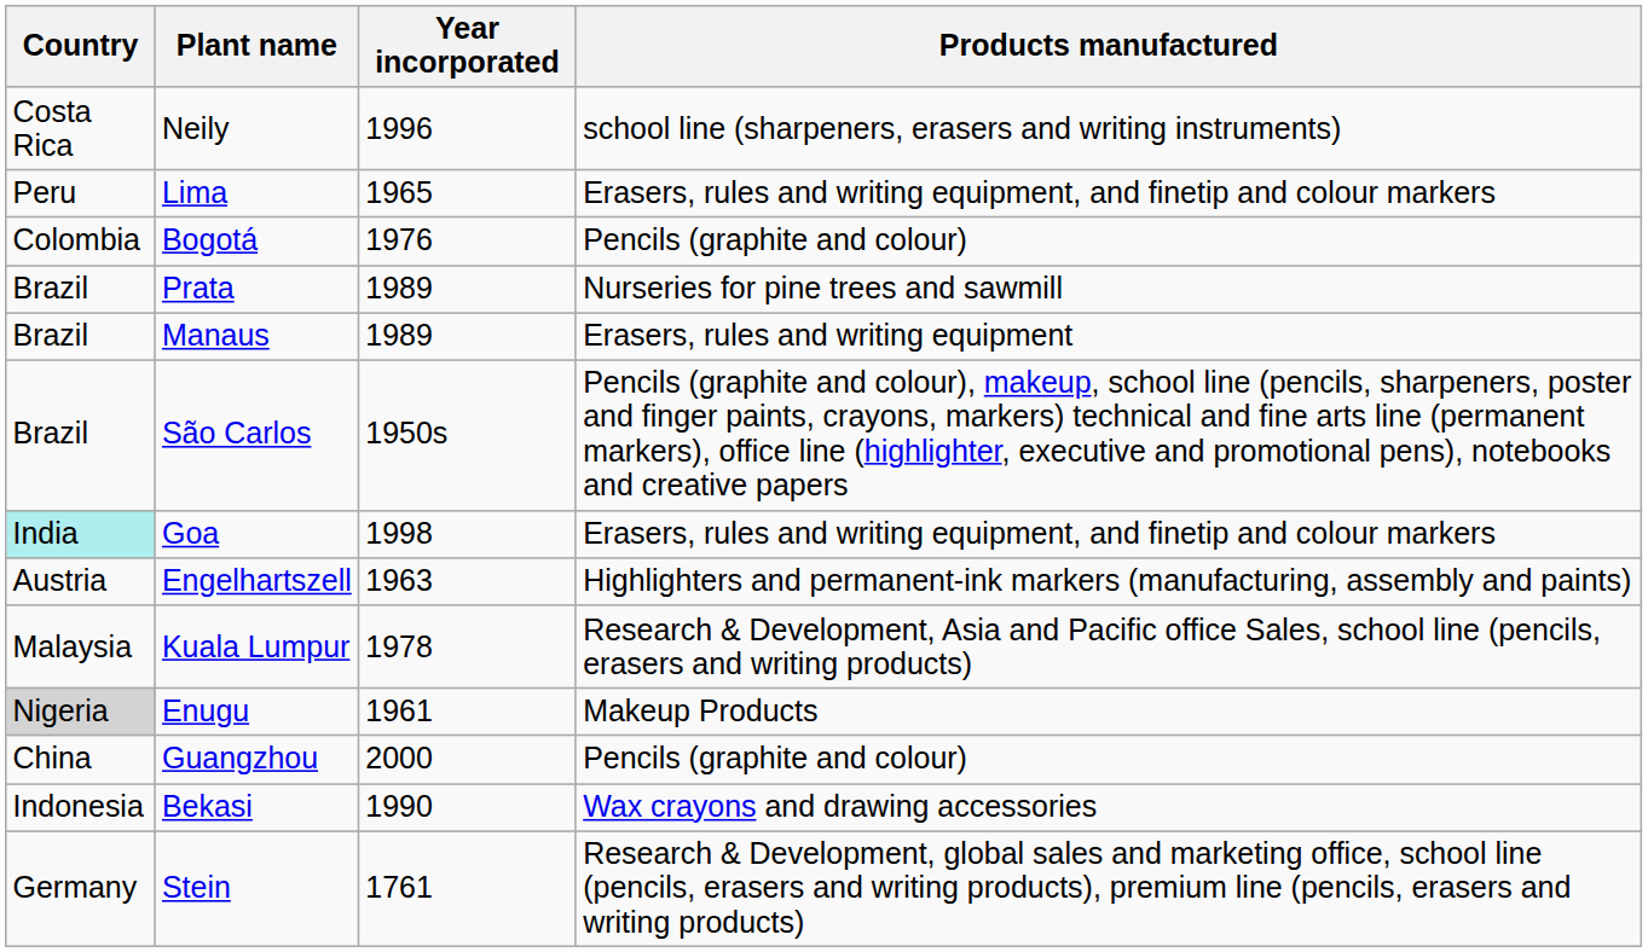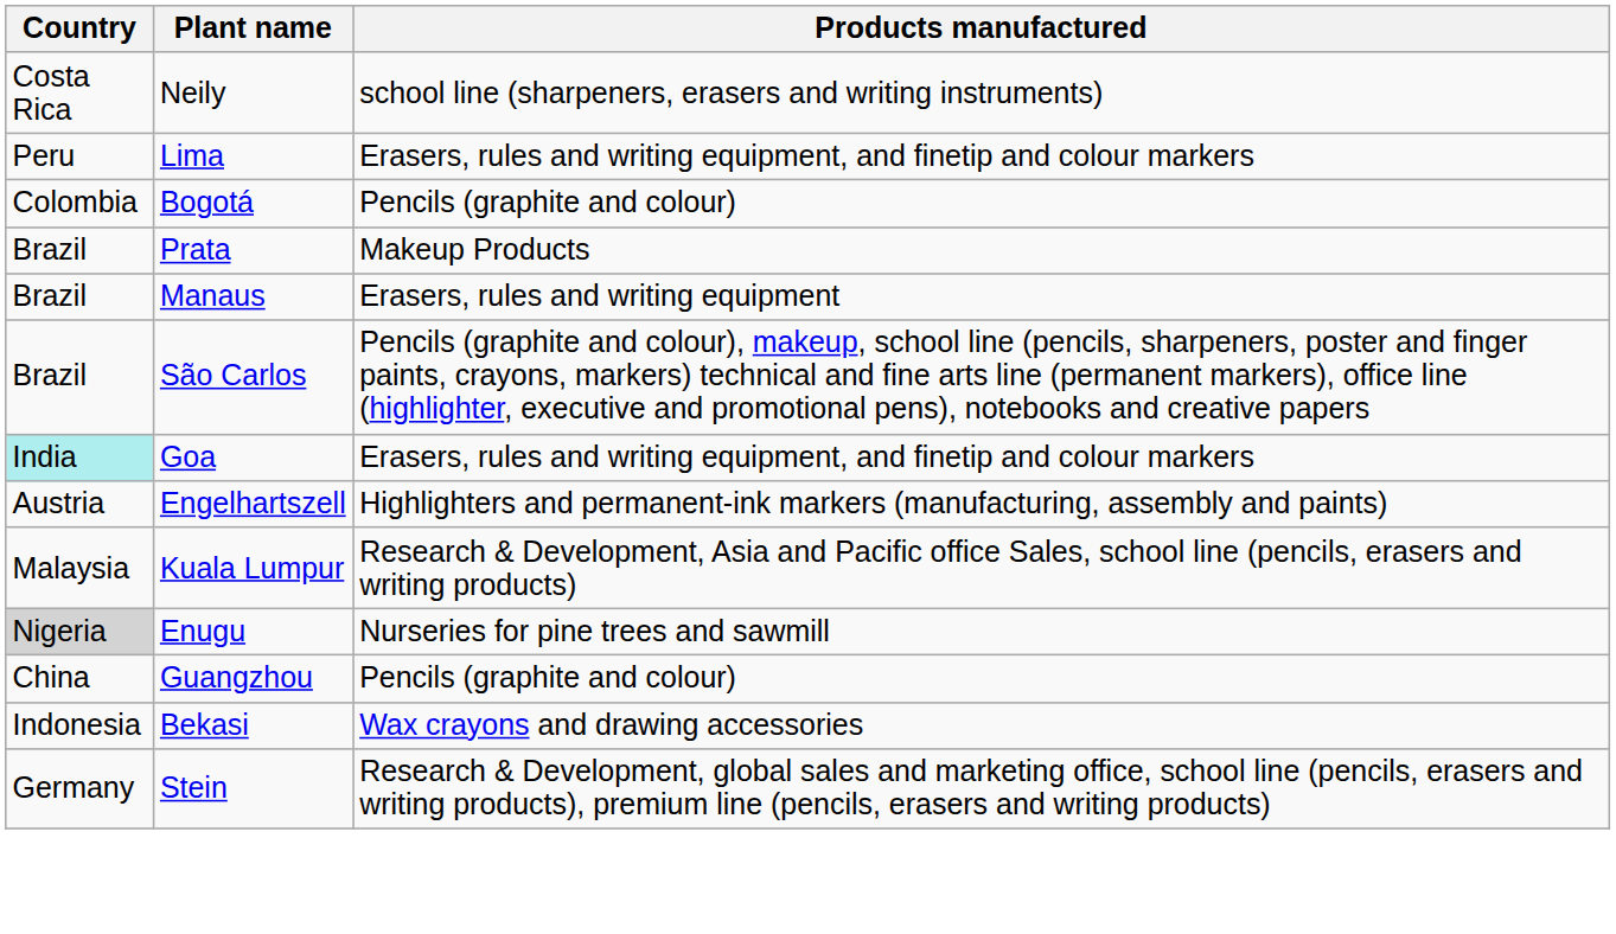 <table class="wikitable sortable">
 <tr>
 <th>Country</th>
 <th>Plant name</th>
-<th>Year incorporated</th>
 <th>Products manufactured</th>
 </tr>
 <tr>
 <td>Costa Rica</td>
 <td>Neily</td>
-<td>1996</td>
 <td>school line (sharpeners, erasers and writing instruments)</td>
 </tr>
 <tr>
 <td>Peru</td>
 <td><a href='#'>Lima</a></td>
-<td>1965</td>
 <td>Erasers, rules and writing equipment, and finetip and colour markers</td>
 </tr>
 <tr>
 <td>Colombia</td>
 <td><a href='#'>Bogotá</a></td>
-<td>1976</td>
 <td>Pencils (graphite and colour)</td>
 </tr>
 <tr>
 <td>Brazil</td>
 <td><a href='#'>Prata</a></td>
-<td>1989</td>
-<td>Nurseries for pine trees and sawmill</td>
+<td>Makeup Products</td>
 </tr>
 <tr>
 <td>Brazil</td>
 <td><a href='#'>Manaus</a></td>
-<td>1989</td>
 <td>Erasers, rules and writing equipment</td>
 </tr>
 <tr>
 <td>Brazil</td>
 <td><a href='#'>São Carlos</a></td>
-<td>1950s</td>
 <td>Pencils (graphite and colour), <a href='#'>makeup</a>, school line (pencils, sharpeners, poster and finger paints, crayons, markers) technical and fine arts line (permanent markers), office line (<a href='#'>highlighter</a>, executive and promotional pens), notebooks and creative papers</td>
 </tr>
 <tr>
 <td style="background: paleturquoise;">India</td>
 <td><a href='#'>Goa</a></td>
-<td>1998</td>
 <td>Erasers, rules and writing equipment, and finetip and colour markers</td>
 </tr>
 <tr>
 <td>Austria</td>
 <td><a href='#'>Engelhartszell</a></td>
-<td>1963</td>
 <td>Highlighters and permanent-ink markers (manufacturing, assembly and paints)</td>
 </tr>
 <tr>
 <td>Malaysia</td>
 <td><a href='#'>Kuala Lumpur</a></td>
-<td>1978</td>
 <td>Research & Development, Asia and Pacific office Sales, school line (pencils, erasers and writing products)</td>
 </tr>
 <tr>
 <td style="background: lightgrey;">Nigeria</td>
 <td><a href='#'>Enugu</a></td>
-<td>1961</td>
-<td>Makeup Products</td>
+<td>Nurseries for pine trees and sawmill</td>
 </tr>
 <tr>
 <td>China</td>
 <td><a href='#'>Guangzhou</a></td>
-<td>2000</td>
 <td>Pencils (graphite and colour)</td>
 </tr>
 <tr>
 <td>Indonesia</td>
 <td><a href='#'>Bekasi</a></td>
-<td>1990</td>
 <td><a href='#'>Wax crayons</a> and drawing accessories</td>
 </tr>
 <tr>
 <td>Germany</td>
 <td><a href='#'>Stein</a></td>
-<td>1761</td>
 <td>Research & Development, global sales and marketing office, school line (pencils, erasers and writing products), premium line (pencils, erasers and writing products)</td>
 </tr>
 </table>
